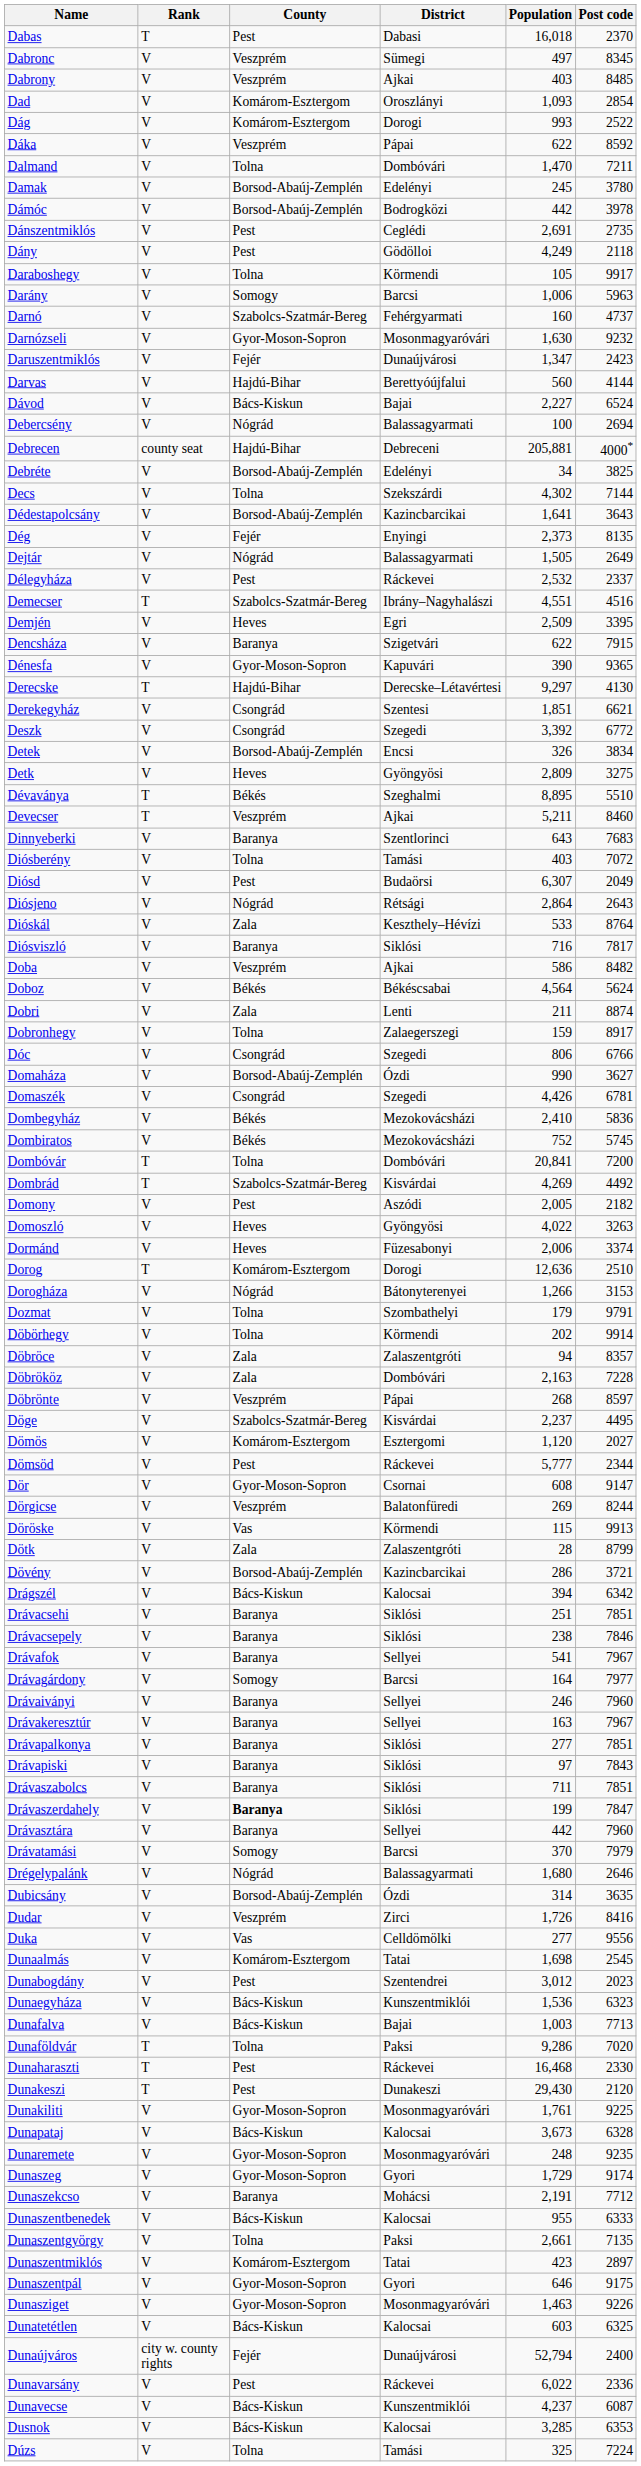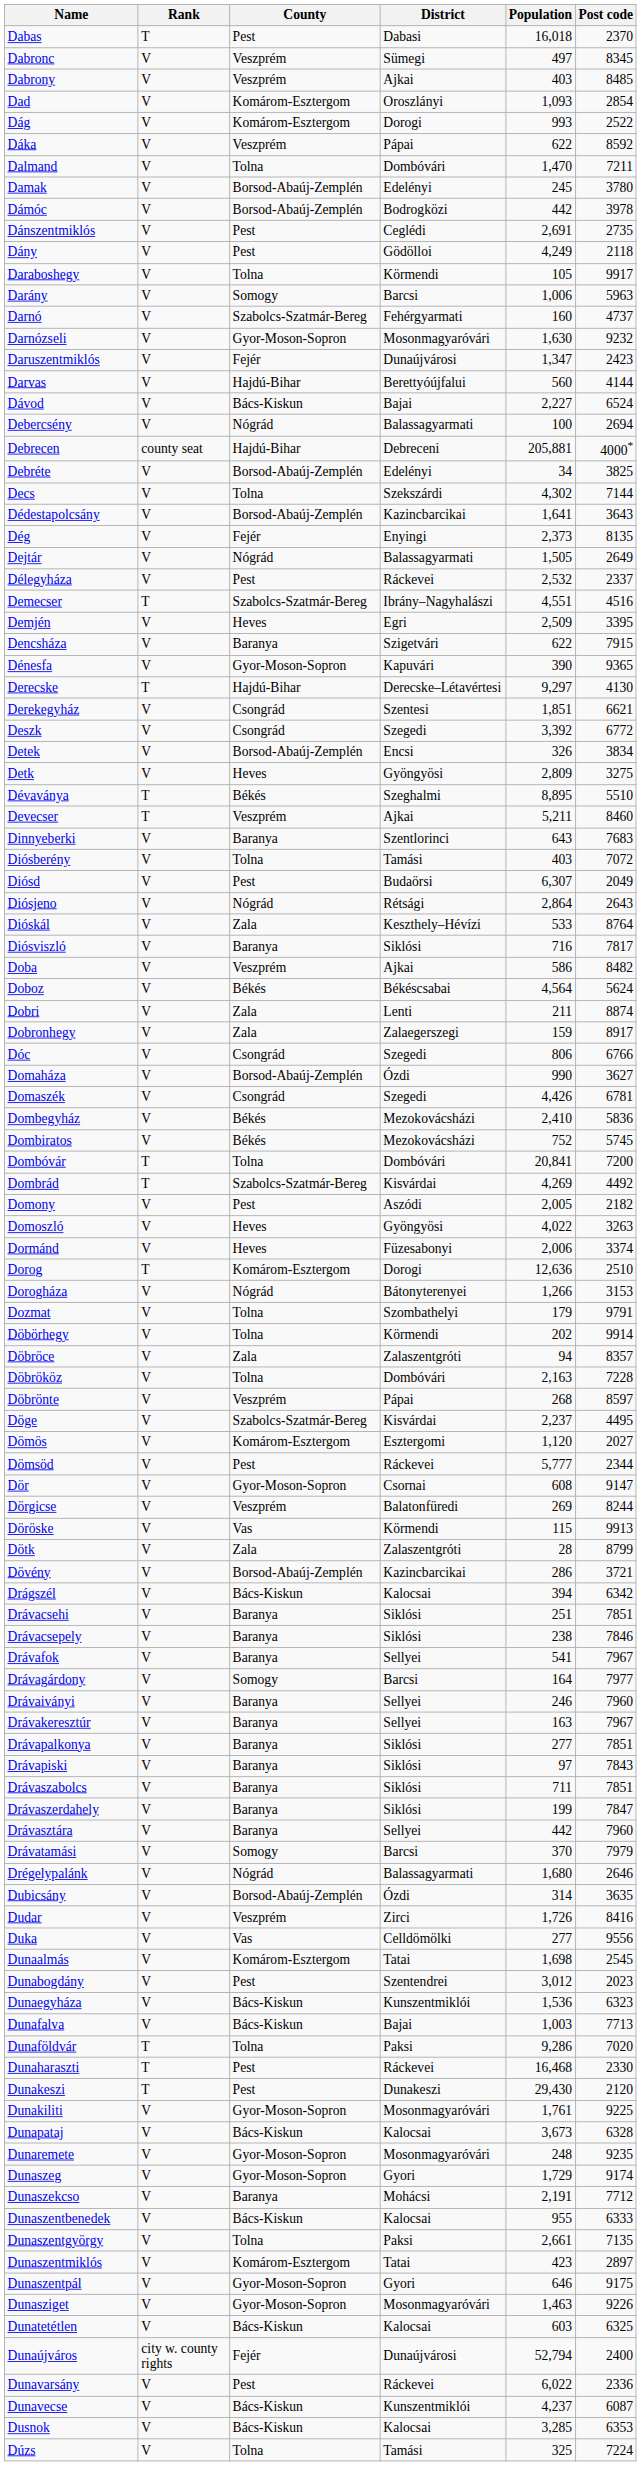 <table class=wikitable>
 <tr>
 <th width=150>Name</th>
 <th width=100>Rank</th>
 <th width=170>County</th>
 <th width=140>District</th>
 <th>Population</th>
 <th>Post code</th>
 </tr>
 <tr>
 <td><a href='#'>Dabas</a></td>
 <td>T</td>
 <td>Pest</td>
 <td>Dabasi</td>
 <td align=right>16,018</td>
 <td align=right>2370</td>
 </tr>
 <tr>
 <td><a href='#'>Dabronc</a></td>
 <td>V</td>
 <td>Veszprém</td>
 <td>Sümegi</td>
 <td align=right>497</td>
 <td align=right>8345</td>
 </tr>
 <tr>
 <td><a href='#'>Dabrony</a></td>
 <td>V</td>
 <td>Veszprém</td>
 <td>Ajkai</td>
 <td align=right>403</td>
 <td align=right>8485</td>
 </tr>
 <tr>
 <td><a href='#'>Dad</a></td>
 <td>V</td>
 <td>Komárom-Esztergom</td>
 <td>Oroszlányi</td>
 <td align=right>1,093</td>
 <td align=right>2854</td>
 </tr>
 <tr>
 <td><a href='#'>Dág</a></td>
 <td>V</td>
 <td>Komárom-Esztergom</td>
 <td>Dorogi</td>
 <td align=right>993</td>
 <td align=right>2522</td>
 </tr>
 <tr>
 <td><a href='#'>Dáka</a></td>
 <td>V</td>
 <td>Veszprém</td>
 <td>Pápai</td>
 <td align=right>622</td>
 <td align=right>8592</td>
 </tr>
 <tr>
 <td><a href='#'>Dalmand</a></td>
 <td>V</td>
 <td>Tolna</td>
 <td>Dombóvári</td>
 <td align=right>1,470</td>
 <td align=right>7211</td>
 </tr>
 <tr>
 <td><a href='#'>Damak</a></td>
 <td>V</td>
 <td>Borsod-Abaúj-Zemplén</td>
 <td>Edelényi</td>
 <td align=right>245</td>
 <td align=right>3780</td>
 </tr>
 <tr>
 <td><a href='#'>Dámóc</a></td>
 <td>V</td>
 <td>Borsod-Abaúj-Zemplén</td>
 <td>Bodrogközi</td>
 <td align=right>442</td>
 <td align=right>3978</td>
 </tr>
 <tr>
 <td><a href='#'>Dánszentmiklós</a></td>
 <td>V</td>
 <td>Pest</td>
 <td>Ceglédi</td>
 <td align=right>2,691</td>
 <td align=right>2735</td>
 </tr>
 <tr>
 <td><a href='#'>Dány</a></td>
 <td>V</td>
 <td>Pest</td>
 <td>Gödölloi</td>
 <td align=right>4,249</td>
 <td align=right>2118</td>
 </tr>
 <tr>
 <td><a href='#'>Daraboshegy</a></td>
 <td>V</td>
 <td>Tolna</td>
 <td>Körmendi</td>
 <td align=right>105</td>
 <td align=right>9917</td>
 </tr>
 <tr>
 <td><a href='#'>Darány</a></td>
 <td>V</td>
 <td>Somogy</td>
 <td>Barcsi</td>
 <td align=right>1,006</td>
 <td align=right>5963</td>
 </tr>
 <tr>
 <td><a href='#'>Darnó</a></td>
 <td>V</td>
 <td>Szabolcs-Szatmár-Bereg</td>
 <td>Fehérgyarmati</td>
 <td align=right>160</td>
 <td align=right>4737</td>
 </tr>
 <tr>
 <td><a href='#'>Darnózseli</a></td>
 <td>V</td>
 <td>Gyor-Moson-Sopron</td>
 <td>Mosonmagyaróvári</td>
 <td align=right>1,630</td>
 <td align=right>9232</td>
 </tr>
 <tr>
 <td><a href='#'>Daruszentmiklós</a></td>
 <td>V</td>
 <td>Fejér</td>
 <td>Dunaújvárosi</td>
 <td align=right>1,347</td>
 <td align=right>2423</td>
 </tr>
 <tr>
 <td><a href='#'>Darvas</a></td>
 <td>V</td>
 <td>Hajdú-Bihar</td>
 <td>Berettyóújfalui</td>
 <td align=right>560</td>
 <td align=right>4144</td>
 </tr>
 <tr>
 <td><a href='#'>Dávod</a></td>
 <td>V</td>
 <td>Bács-Kiskun</td>
 <td>Bajai</td>
 <td align=right>2,227</td>
 <td align=right>6524</td>
 </tr>
 <tr>
 <td><a href='#'>Debercsény</a></td>
 <td>V</td>
 <td>Nógrád</td>
 <td>Balassagyarmati</td>
 <td align=right>100</td>
 <td align=right>2694</td>
 </tr>
 <tr>
 <td><a href='#'>Debrecen</a></td>
 <td>county seat</td>
 <td>Hajdú-Bihar</td>
 <td>Debreceni</td>
 <td align=right>205,881</td>
 <td align=right>4000<sup>*</sup></td>
 </tr>
 <tr>
 <td><a href='#'>Debréte</a></td>
 <td>V</td>
 <td>Borsod-Abaúj-Zemplén</td>
 <td>Edelényi</td>
 <td align=right>34</td>
 <td align=right>3825</td>
 </tr>
 <tr>
 <td><a href='#'>Decs</a></td>
 <td>V</td>
 <td>Tolna</td>
 <td>Szekszárdi</td>
 <td align=right>4,302</td>
 <td align=right>7144</td>
 </tr>
 <tr>
 <td><a href='#'>Dédestapolcsány</a></td>
 <td>V</td>
 <td>Borsod-Abaúj-Zemplén</td>
 <td>Kazincbarcikai</td>
 <td align=right>1,641</td>
 <td align=right>3643</td>
 </tr>
 <tr>
 <td><a href='#'>Dég</a></td>
 <td>V</td>
 <td>Fejér</td>
 <td>Enyingi</td>
 <td align=right>2,373</td>
 <td align=right>8135</td>
 </tr>
 <tr>
 <td><a href='#'>Dejtár</a></td>
 <td>V</td>
 <td>Nógrád</td>
 <td>Balassagyarmati</td>
 <td align=right>1,505</td>
 <td align=right>2649</td>
 </tr>
 <tr>
 <td><a href='#'>Délegyháza</a></td>
 <td>V</td>
 <td>Pest</td>
 <td>Ráckevei</td>
 <td align=right>2,532</td>
 <td align=right>2337</td>
 </tr>
 <tr>
 <td><a href='#'>Demecser</a></td>
 <td>T</td>
 <td>Szabolcs-Szatmár-Bereg</td>
 <td>Ibrány–Nagyhalászi</td>
 <td align=right>4,551</td>
 <td align=right>4516</td>
 </tr>
 <tr>
 <td><a href='#'>Demjén</a></td>
 <td>V</td>
 <td>Heves</td>
 <td>Egri</td>
 <td align=right>2,509</td>
 <td align=right>3395</td>
 </tr>
 <tr>
 <td><a href='#'>Dencsháza</a></td>
 <td>V</td>
 <td>Baranya</td>
 <td>Szigetvári</td>
 <td align=right>622</td>
 <td align=right>7915</td>
 </tr>
 <tr>
 <td><a href='#'>Dénesfa</a></td>
 <td>V</td>
 <td>Gyor-Moson-Sopron</td>
 <td>Kapuvári</td>
 <td align=right>390</td>
 <td align=right>9365</td>
 </tr>
 <tr>
 <td><a href='#'>Derecske</a></td>
 <td>T</td>
 <td>Hajdú-Bihar</td>
 <td>Derecske–Létavértesi</td>
 <td align=right>9,297</td>
 <td align=right>4130</td>
 </tr>
 <tr>
 <td><a href='#'>Derekegyház</a></td>
 <td>V</td>
 <td>Csongrád</td>
 <td>Szentesi</td>
 <td align=right>1,851</td>
 <td align=right>6621</td>
 </tr>
 <tr>
 <td><a href='#'>Deszk</a></td>
 <td>V</td>
 <td>Csongrád</td>
 <td>Szegedi</td>
 <td align=right>3,392</td>
 <td align=right>6772</td>
 </tr>
 <tr>
 <td><a href='#'>Detek</a></td>
 <td>V</td>
 <td>Borsod-Abaúj-Zemplén</td>
 <td>Encsi</td>
 <td align=right>326</td>
 <td align=right>3834</td>
 </tr>
 <tr>
 <td><a href='#'>Detk</a></td>
 <td>V</td>
 <td>Heves</td>
 <td>Gyöngyösi</td>
 <td align=right>2,809</td>
 <td align=right>3275</td>
 </tr>
 <tr>
 <td><a href='#'>Dévaványa</a></td>
 <td>T</td>
 <td>Békés</td>
 <td>Szeghalmi</td>
 <td align=right>8,895</td>
 <td align=right>5510</td>
 </tr>
 <tr>
 <td><a href='#'>Devecser</a></td>
 <td>T</td>
 <td>Veszprém</td>
 <td>Ajkai</td>
 <td align=right>5,211</td>
 <td align=right>8460</td>
 </tr>
 <tr>
 <td><a href='#'>Dinnyeberki</a></td>
 <td>V</td>
 <td>Baranya</td>
 <td>Szentlorinci</td>
 <td align=right>643</td>
 <td align=right>7683</td>
 </tr>
 <tr>
 <td><a href='#'>Diósberény</a></td>
 <td>V</td>
 <td>Tolna</td>
 <td>Tamási</td>
 <td align=right>403</td>
 <td align=right>7072</td>
 </tr>
 <tr>
 <td><a href='#'>Diósd</a></td>
 <td>V</td>
 <td>Pest</td>
 <td>Budaörsi</td>
 <td align=right>6,307</td>
 <td align=right>2049</td>
 </tr>
 <tr>
 <td><a href='#'>Diósjeno</a></td>
 <td>V</td>
 <td>Nógrád</td>
 <td>Rétsági</td>
 <td align=right>2,864</td>
 <td align=right>2643</td>
 </tr>
 <tr>
 <td><a href='#'>Dióskál</a></td>
 <td>V</td>
 <td>Zala</td>
 <td>Keszthely–Hévízi</td>
 <td align=right>533</td>
 <td align=right>8764</td>
 </tr>
 <tr>
 <td><a href='#'>Diósviszló</a></td>
 <td>V</td>
 <td>Baranya</td>
 <td>Siklósi</td>
 <td align=right>716</td>
 <td align=right>7817</td>
 </tr>
 <tr>
 <td><a href='#'>Doba</a></td>
 <td>V</td>
 <td>Veszprém</td>
 <td>Ajkai</td>
 <td align=right>586</td>
 <td align=right>8482</td>
 </tr>
 <tr>
 <td><a href='#'>Doboz</a></td>
 <td>V</td>
 <td>Békés</td>
 <td>Békéscsabai</td>
 <td align=right>4,564</td>
 <td align=right>5624</td>
 </tr>
 <tr>
 <td><a href='#'>Dobri</a></td>
 <td>V</td>
 <td>Zala</td>
 <td>Lenti</td>
 <td align=right>211</td>
 <td align=right>8874</td>
 </tr>
 <tr>
 <td><a href='#'>Dobronhegy</a></td>
 <td>V</td>
-<td>Tolna</td>
+<td>Zala</td>
 <td>Zalaegerszegi</td>
 <td align=right>159</td>
 <td align=right>8917</td>
 </tr>
 <tr>
 <td><a href='#'>Dóc</a></td>
 <td>V</td>
 <td>Csongrád</td>
 <td>Szegedi</td>
 <td align=right>806</td>
 <td align=right>6766</td>
 </tr>
 <tr>
 <td><a href='#'>Domaháza</a></td>
 <td>V</td>
 <td>Borsod-Abaúj-Zemplén</td>
 <td>Ózdi</td>
 <td align=right>990</td>
 <td align=right>3627</td>
 </tr>
 <tr>
 <td><a href='#'>Domaszék</a></td>
 <td>V</td>
 <td>Csongrád</td>
 <td>Szegedi</td>
 <td align=right>4,426</td>
 <td align=right>6781</td>
 </tr>
 <tr>
 <td><a href='#'>Dombegyház</a></td>
 <td>V</td>
 <td>Békés</td>
 <td>Mezokovácsházi</td>
 <td align=right>2,410</td>
 <td align=right>5836</td>
 </tr>
 <tr>
 <td><a href='#'>Dombiratos</a></td>
 <td>V</td>
 <td>Békés</td>
 <td>Mezokovácsházi</td>
 <td align=right>752</td>
 <td align=right>5745</td>
 </tr>
 <tr>
 <td><a href='#'>Dombóvár</a></td>
 <td>T</td>
 <td>Tolna</td>
 <td>Dombóvári</td>
 <td align=right>20,841</td>
 <td align=right>7200</td>
 </tr>
 <tr>
 <td><a href='#'>Dombrád</a></td>
 <td>T</td>
 <td>Szabolcs-Szatmár-Bereg</td>
 <td>Kisvárdai</td>
 <td align=right>4,269</td>
 <td align=right>4492</td>
 </tr>
 <tr>
 <td><a href='#'>Domony</a></td>
 <td>V</td>
 <td>Pest</td>
 <td>Aszódi</td>
 <td align=right>2,005</td>
 <td align=right>2182</td>
 </tr>
 <tr>
 <td><a href='#'>Domoszló</a></td>
 <td>V</td>
 <td>Heves</td>
 <td>Gyöngyösi</td>
 <td align=right>4,022</td>
 <td align=right>3263</td>
 </tr>
 <tr>
 <td><a href='#'>Dormánd</a></td>
 <td>V</td>
 <td>Heves</td>
 <td>Füzesabonyi</td>
 <td align=right>2,006</td>
 <td align=right>3374</td>
 </tr>
 <tr>
 <td><a href='#'>Dorog</a></td>
 <td>T</td>
 <td>Komárom-Esztergom</td>
 <td>Dorogi</td>
 <td align=right>12,636</td>
 <td align=right>2510</td>
 </tr>
 <tr>
 <td><a href='#'>Dorogháza</a></td>
 <td>V</td>
 <td>Nógrád</td>
 <td>Bátonyterenyei</td>
 <td align=right>1,266</td>
 <td align=right>3153</td>
 </tr>
 <tr>
 <td><a href='#'>Dozmat</a></td>
 <td>V</td>
 <td>Tolna</td>
 <td>Szombathelyi</td>
 <td align=right>179</td>
 <td align=right>9791</td>
 </tr>
 <tr>
 <td><a href='#'>Döbörhegy</a></td>
 <td>V</td>
 <td>Tolna</td>
 <td>Körmendi</td>
 <td align=right>202</td>
 <td align=right>9914</td>
 </tr>
 <tr>
 <td><a href='#'>Döbröce</a></td>
 <td>V</td>
 <td>Zala</td>
 <td>Zalaszentgróti</td>
 <td align=right>94</td>
 <td align=right>8357</td>
 </tr>
 <tr>
 <td><a href='#'>Döbrököz</a></td>
 <td>V</td>
-<td>Zala</td>
+<td>Tolna</td>
 <td>Dombóvári</td>
 <td align=right>2,163</td>
 <td align=right>7228</td>
 </tr>
 <tr>
 <td><a href='#'>Döbrönte</a></td>
 <td>V</td>
 <td>Veszprém</td>
 <td>Pápai</td>
 <td align=right>268</td>
 <td align=right>8597</td>
 </tr>
 <tr>
 <td><a href='#'>Döge</a></td>
 <td>V</td>
 <td>Szabolcs-Szatmár-Bereg</td>
 <td>Kisvárdai</td>
 <td align=right>2,237</td>
 <td align=right>4495</td>
 </tr>
 <tr>
 <td><a href='#'>Dömös</a></td>
 <td>V</td>
 <td>Komárom-Esztergom</td>
 <td>Esztergomi</td>
 <td align=right>1,120</td>
 <td align=right>2027</td>
 </tr>
 <tr>
 <td><a href='#'>Dömsöd</a></td>
 <td>V</td>
 <td>Pest</td>
 <td>Ráckevei</td>
 <td align=right>5,777</td>
 <td align=right>2344</td>
 </tr>
 <tr>
 <td><a href='#'>Dör</a></td>
 <td>V</td>
 <td>Gyor-Moson-Sopron</td>
 <td>Csornai</td>
 <td align=right>608</td>
 <td align=right>9147</td>
 </tr>
 <tr>
 <td><a href='#'>Dörgicse</a></td>
 <td>V</td>
 <td>Veszprém</td>
 <td>Balatonfüredi</td>
 <td align=right>269</td>
 <td align=right>8244</td>
 </tr>
 <tr>
 <td><a href='#'>Döröske</a></td>
 <td>V</td>
 <td>Vas</td>
 <td>Körmendi</td>
 <td align=right>115</td>
 <td align=right>9913</td>
 </tr>
 <tr>
 <td><a href='#'>Dötk</a></td>
 <td>V</td>
 <td>Zala</td>
 <td>Zalaszentgróti</td>
 <td align=right>28</td>
 <td align=right>8799</td>
 </tr>
 <tr>
 <td><a href='#'>Dövény</a></td>
 <td>V</td>
 <td>Borsod-Abaúj-Zemplén</td>
 <td>Kazincbarcikai</td>
 <td align=right>286</td>
 <td align=right>3721</td>
 </tr>
 <tr>
 <td><a href='#'>Drágszél</a></td>
 <td>V</td>
 <td>Bács-Kiskun</td>
 <td>Kalocsai</td>
 <td align=right>394</td>
 <td align=right>6342</td>
 </tr>
 <tr>
 <td><a href='#'>Drávacsehi</a></td>
 <td>V</td>
 <td>Baranya</td>
 <td>Siklósi</td>
 <td align=right>251</td>
 <td align=right>7851</td>
 </tr>
 <tr>
 <td><a href='#'>Drávacsepely</a></td>
 <td>V</td>
 <td>Baranya</td>
 <td>Siklósi</td>
 <td align=right>238</td>
 <td align=right>7846</td>
 </tr>
 <tr>
 <td><a href='#'>Drávafok</a></td>
 <td>V</td>
 <td>Baranya</td>
 <td>Sellyei</td>
 <td align=right>541</td>
 <td align=right>7967</td>
 </tr>
 <tr>
 <td><a href='#'>Drávagárdony</a></td>
 <td>V</td>
 <td>Somogy</td>
 <td>Barcsi</td>
 <td align=right>164</td>
 <td align=right>7977</td>
 </tr>
 <tr>
 <td><a href='#'>Drávaiványi</a></td>
 <td>V</td>
 <td>Baranya</td>
 <td>Sellyei</td>
 <td align=right>246</td>
 <td align=right>7960</td>
 </tr>
 <tr>
 <td><a href='#'>Drávakeresztúr</a></td>
 <td>V</td>
 <td>Baranya</td>
 <td>Sellyei</td>
 <td align=right>163</td>
 <td align=right>7967</td>
 </tr>
 <tr>
 <td><a href='#'>Drávapalkonya</a></td>
 <td>V</td>
 <td>Baranya</td>
 <td>Siklósi</td>
 <td align=right>277</td>
 <td align=right>7851</td>
 </tr>
 <tr>
 <td><a href='#'>Drávapiski</a></td>
 <td>V</td>
 <td>Baranya</td>
 <td>Siklósi</td>
 <td align=right>97</td>
 <td align=right>7843</td>
 </tr>
 <tr>
 <td><a href='#'>Drávaszabolcs</a></td>
 <td>V</td>
 <td>Baranya</td>
 <td>Siklósi</td>
 <td align=right>711</td>
 <td align=right>7851</td>
 </tr>
 <tr>
 <td><a href='#'>Drávaszerdahely</a></td>
 <td>V</td>
-<td><strong>Baranya</strong></td>
+<td>Baranya</td>
 <td>Siklósi</td>
 <td align=right>199</td>
 <td align=right>7847</td>
 </tr>
 <tr>
 <td><a href='#'>Drávasztára</a></td>
 <td>V</td>
 <td>Baranya</td>
 <td>Sellyei</td>
 <td align=right>442</td>
 <td align=right>7960</td>
 </tr>
 <tr>
 <td><a href='#'>Drávatamási</a></td>
 <td>V</td>
 <td>Somogy</td>
 <td>Barcsi</td>
 <td align=right>370</td>
 <td align=right>7979</td>
 </tr>
 <tr>
 <td><a href='#'>Drégelypalánk</a></td>
 <td>V</td>
 <td>Nógrád</td>
 <td>Balassagyarmati</td>
 <td align=right>1,680</td>
 <td align=right>2646</td>
 </tr>
 <tr>
 <td><a href='#'>Dubicsány</a></td>
 <td>V</td>
 <td>Borsod-Abaúj-Zemplén</td>
 <td>Ózdi</td>
 <td align=right>314</td>
 <td align=right>3635</td>
 </tr>
 <tr>
 <td><a href='#'>Dudar</a></td>
 <td>V</td>
 <td>Veszprém</td>
 <td>Zirci</td>
 <td align=right>1,726</td>
 <td align=right>8416</td>
 </tr>
 <tr>
 <td><a href='#'>Duka</a></td>
 <td>V</td>
 <td>Vas</td>
 <td>Celldömölki</td>
 <td align=right>277</td>
 <td align=right>9556</td>
 </tr>
 <tr>
 <td><a href='#'>Dunaalmás</a></td>
 <td>V</td>
 <td>Komárom-Esztergom</td>
 <td>Tatai</td>
 <td align=right>1,698</td>
 <td align=right>2545</td>
 </tr>
 <tr>
 <td><a href='#'>Dunabogdány</a></td>
 <td>V</td>
 <td>Pest</td>
 <td>Szentendrei</td>
 <td align=right>3,012</td>
 <td align=right>2023</td>
 </tr>
 <tr>
 <td><a href='#'>Dunaegyháza</a></td>
 <td>V</td>
 <td>Bács-Kiskun</td>
 <td>Kunszentmiklói</td>
 <td align=right>1,536</td>
 <td align=right>6323</td>
 </tr>
 <tr>
 <td><a href='#'>Dunafalva</a></td>
 <td>V</td>
 <td>Bács-Kiskun</td>
 <td>Bajai</td>
 <td align=right>1,003</td>
 <td align=right>7713</td>
 </tr>
 <tr>
 <td><a href='#'>Dunaföldvár</a></td>
 <td>T</td>
 <td>Tolna</td>
 <td>Paksi</td>
 <td align=right>9,286</td>
 <td align=right>7020</td>
 </tr>
 <tr>
 <td><a href='#'>Dunaharaszti</a></td>
 <td>T</td>
 <td>Pest</td>
 <td>Ráckevei</td>
 <td align=right>16,468</td>
 <td align=right>2330</td>
 </tr>
 <tr>
 <td><a href='#'>Dunakeszi</a></td>
 <td>T</td>
 <td>Pest</td>
 <td>Dunakeszi</td>
 <td align=right>29,430</td>
 <td align=right>2120</td>
 </tr>
 <tr>
 <td><a href='#'>Dunakiliti</a></td>
 <td>V</td>
 <td>Gyor-Moson-Sopron</td>
 <td>Mosonmagyaróvári</td>
 <td align=right>1,761</td>
 <td align=right>9225</td>
 </tr>
 <tr>
 <td><a href='#'>Dunapataj</a></td>
 <td>V</td>
 <td>Bács-Kiskun</td>
 <td>Kalocsai</td>
 <td align=right>3,673</td>
 <td align=right>6328</td>
 </tr>
 <tr>
 <td><a href='#'>Dunaremete</a></td>
 <td>V</td>
 <td>Gyor-Moson-Sopron</td>
 <td>Mosonmagyaróvári</td>
 <td align=right>248</td>
 <td align=right>9235</td>
 </tr>
 <tr>
 <td><a href='#'>Dunaszeg</a></td>
 <td>V</td>
 <td>Gyor-Moson-Sopron</td>
 <td>Gyori</td>
 <td align=right>1,729</td>
 <td align=right>9174</td>
 </tr>
 <tr>
 <td><a href='#'>Dunaszekcso</a></td>
 <td>V</td>
 <td>Baranya</td>
 <td>Mohácsi</td>
 <td align=right>2,191</td>
 <td align=right>7712</td>
 </tr>
 <tr>
 <td><a href='#'>Dunaszentbenedek</a></td>
 <td>V</td>
 <td>Bács-Kiskun</td>
 <td>Kalocsai</td>
 <td align=right>955</td>
 <td align=right>6333</td>
 </tr>
 <tr>
 <td><a href='#'>Dunaszentgyörgy</a></td>
 <td>V</td>
 <td>Tolna</td>
 <td>Paksi</td>
 <td align=right>2,661</td>
 <td align=right>7135</td>
 </tr>
 <tr>
 <td><a href='#'>Dunaszentmiklós</a></td>
 <td>V</td>
 <td>Komárom-Esztergom</td>
 <td>Tatai</td>
 <td align=right>423</td>
 <td align=right>2897</td>
 </tr>
 <tr>
 <td><a href='#'>Dunaszentpál</a></td>
 <td>V</td>
 <td>Gyor-Moson-Sopron</td>
 <td>Gyori</td>
 <td align=right>646</td>
 <td align=right>9175</td>
 </tr>
 <tr>
 <td><a href='#'>Dunasziget</a></td>
 <td>V</td>
 <td>Gyor-Moson-Sopron</td>
 <td>Mosonmagyaróvári</td>
 <td align=right>1,463</td>
 <td align=right>9226</td>
 </tr>
 <tr>
 <td><a href='#'>Dunatetétlen</a></td>
 <td>V</td>
 <td>Bács-Kiskun</td>
 <td>Kalocsai</td>
 <td align=right>603</td>
 <td align=right>6325</td>
 </tr>
 <tr>
 <td><a href='#'>Dunaújváros</a></td>
 <td>city w. county rights</td>
 <td>Fejér</td>
 <td>Dunaújvárosi</td>
 <td align=right>52,794</td>
 <td align=right>2400</td>
 </tr>
 <tr>
 <td><a href='#'>Dunavarsány</a></td>
 <td>V</td>
 <td>Pest</td>
 <td>Ráckevei</td>
 <td align=right>6,022</td>
 <td align=right>2336</td>
 </tr>
 <tr>
 <td><a href='#'>Dunavecse</a></td>
 <td>V</td>
 <td>Bács-Kiskun</td>
 <td>Kunszentmiklói</td>
 <td align=right>4,237</td>
 <td align=right>6087</td>
 </tr>
 <tr>
 <td><a href='#'>Dusnok</a></td>
 <td>V</td>
 <td>Bács-Kiskun</td>
 <td>Kalocsai</td>
 <td align=right>3,285</td>
 <td align=right>6353</td>
 </tr>
 <tr>
 <td><a href='#'>Dúzs</a></td>
 <td>V</td>
 <td>Tolna</td>
 <td>Tamási</td>
 <td align=right>325</td>
 <td align=right>7224</td>
 </tr>
 </table>
